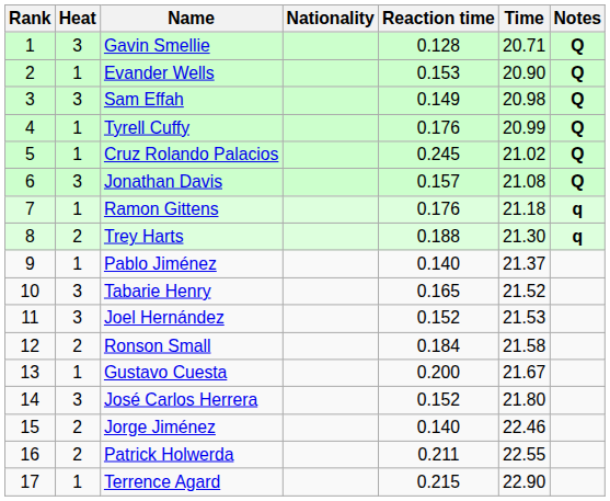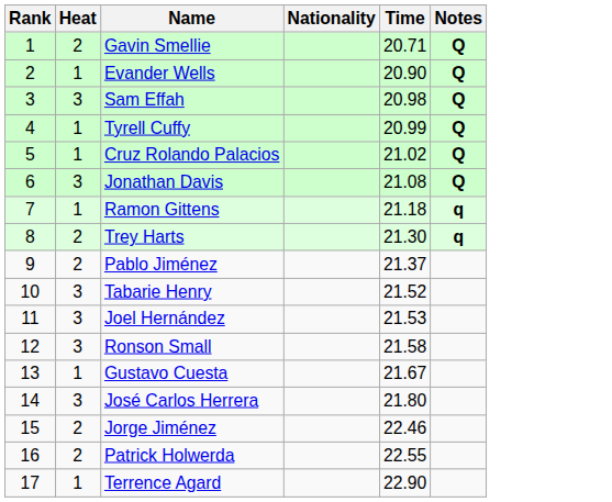 <table class="wikitable sortable" style="text-align:center">
 <tr>
 <th>Rank</th>
 <th>Heat</th>
 <th>Name</th>
 <th>Nationality</th>
-<th>Reaction time</th>
 <th>Time</th>
 <th>Notes</th>
 </tr>
 <tr bgcolor=ccffcc>
 <td align=center>1</td>
-<td align=center>3</td>
+<td align=center>2</td>
 <td align=left><a href='#'>Gavin Smellie</a></td>
 <td align=left></td>
-<td>0.128</td>
 <td>20.71</td>
 <td><strong>Q</strong></td>
 </tr>
 <tr bgcolor=ccffcc>
 <td align=center>2</td>
 <td align=center>1</td>
 <td align=left><a href='#'>Evander Wells</a></td>
 <td align=left></td>
-<td>0.153</td>
 <td>20.90</td>
 <td><strong>Q</strong></td>
 </tr>
 <tr bgcolor=ccffcc>
 <td align=center>3</td>
 <td align=center>3</td>
 <td align=left><a href='#'>Sam Effah</a></td>
 <td align=left></td>
-<td>0.149</td>
 <td>20.98</td>
 <td><strong>Q</strong></td>
 </tr>
 <tr bgcolor=ccffcc>
 <td align=center>4</td>
 <td align=center>1</td>
 <td align=left><a href='#'>Tyrell Cuffy</a></td>
 <td align=left></td>
-<td>0.176</td>
 <td>20.99</td>
 <td><strong>Q</strong></td>
 </tr>
 <tr bgcolor=ccffcc>
 <td align=center>5</td>
 <td align=center>1</td>
 <td align=left><a href='#'>Cruz Rolando Palacios</a></td>
 <td align=left></td>
-<td>0.245</td>
 <td>21.02</td>
 <td><strong>Q</strong></td>
 </tr>
 <tr bgcolor=ccffcc>
 <td align=center>6</td>
 <td align=center>3</td>
 <td align=left><a href='#'>Jonathan Davis</a></td>
 <td align=left></td>
-<td>0.157</td>
 <td>21.08</td>
 <td><strong>Q</strong></td>
 </tr>
 <tr bgcolor=ddffdd>
 <td align=center>7</td>
 <td align=center>1</td>
 <td align=left><a href='#'>Ramon Gittens</a></td>
 <td align=left></td>
-<td>0.176</td>
 <td>21.18</td>
 <td><strong>q</strong></td>
 </tr>
 <tr bgcolor=ddffdd>
 <td align=center>8</td>
 <td align=center>2</td>
 <td align=left><a href='#'>Trey Harts</a></td>
 <td align=left></td>
-<td>0.188</td>
 <td>21.30</td>
 <td><strong>q</strong></td>
 </tr>
 <tr>
 <td align=center>9</td>
-<td align=center>1</td>
+<td align=center>2</td>
 <td align=left><a href='#'>Pablo Jiménez</a></td>
 <td align=left></td>
-<td>0.140</td>
 <td>21.37</td>
 <td></td>
 </tr>
 <tr>
 <td align=center>10</td>
 <td align=center>3</td>
 <td align=left><a href='#'>Tabarie Henry</a></td>
 <td align=left></td>
-<td>0.165</td>
 <td>21.52</td>
 <td></td>
 </tr>
 <tr>
 <td align=center>11</td>
 <td align=center>3</td>
 <td align=left><a href='#'>Joel Hernández</a></td>
 <td align=left></td>
-<td>0.152</td>
 <td>21.53</td>
 <td></td>
 </tr>
 <tr>
 <td align=center>12</td>
-<td align=center>2</td>
+<td align=center>3</td>
 <td align=left><a href='#'>Ronson Small</a></td>
 <td align=left></td>
-<td>0.184</td>
 <td>21.58</td>
 <td></td>
 </tr>
 <tr>
 <td align=center>13</td>
 <td align=center>1</td>
 <td align=left><a href='#'>Gustavo Cuesta</a></td>
 <td align=left></td>
-<td>0.200</td>
 <td>21.67</td>
 <td></td>
 </tr>
 <tr>
 <td align=center>14</td>
 <td align=center>3</td>
 <td align=left><a href='#'>José Carlos Herrera</a></td>
 <td align=left></td>
-<td>0.152</td>
 <td>21.80</td>
 <td></td>
 </tr>
 <tr>
 <td align=center>15</td>
 <td align=center>2</td>
 <td align=left><a href='#'>Jorge Jiménez</a></td>
 <td align=left></td>
-<td>0.140</td>
 <td>22.46</td>
 <td></td>
 </tr>
 <tr>
 <td align=center>16</td>
 <td align=center>2</td>
 <td align=left><a href='#'>Patrick Holwerda</a></td>
 <td align=left></td>
-<td>0.211</td>
 <td>22.55</td>
 <td></td>
 </tr>
 <tr>
 <td align=center>17</td>
 <td align=center>1</td>
 <td align=left><a href='#'>Terrence Agard</a></td>
 <td align=left></td>
-<td>0.215</td>
 <td>22.90</td>
 <td></td>
 </tr>
 </table>
